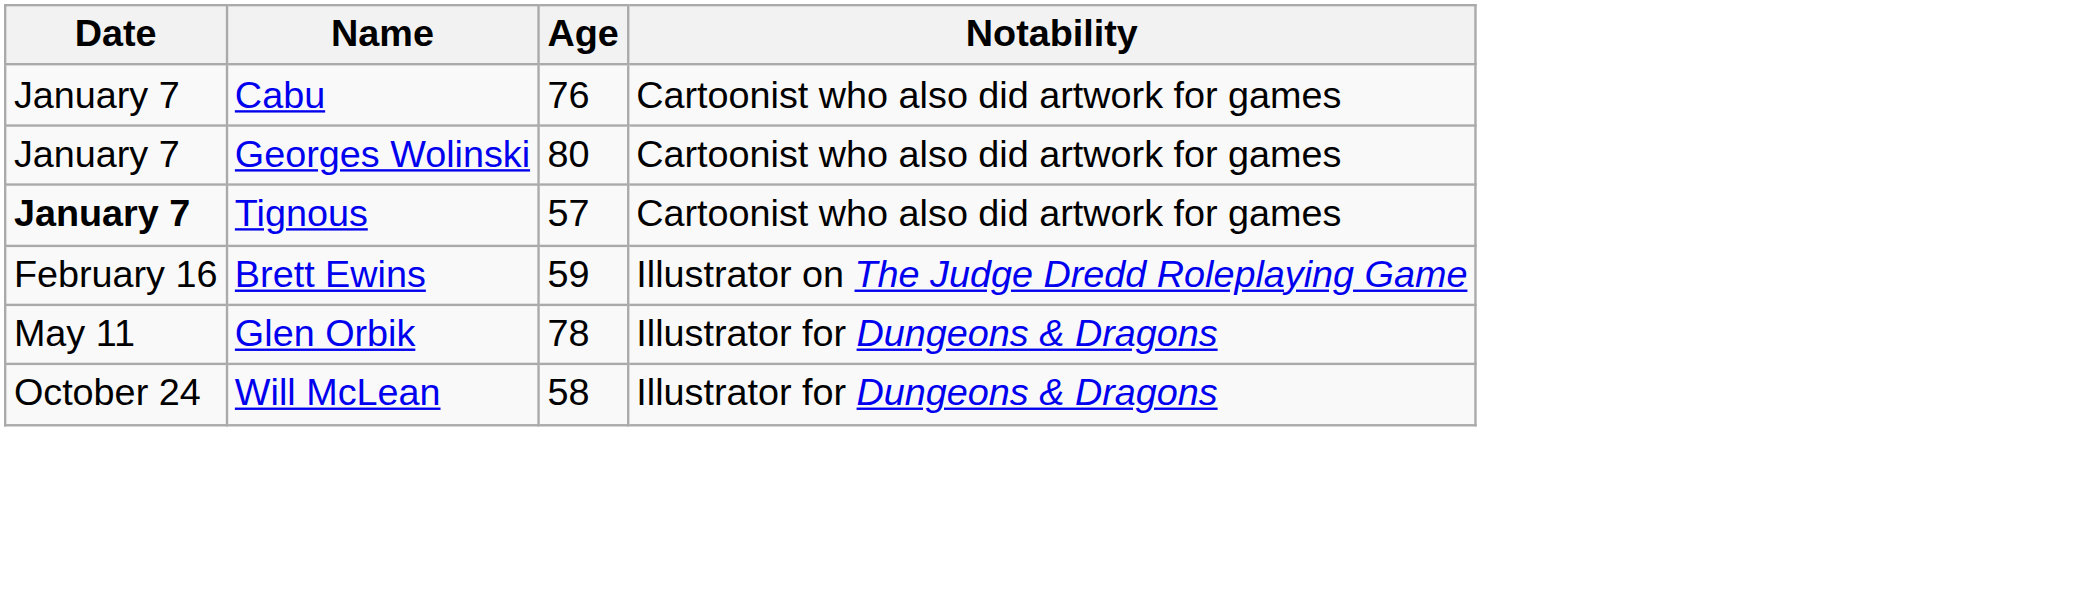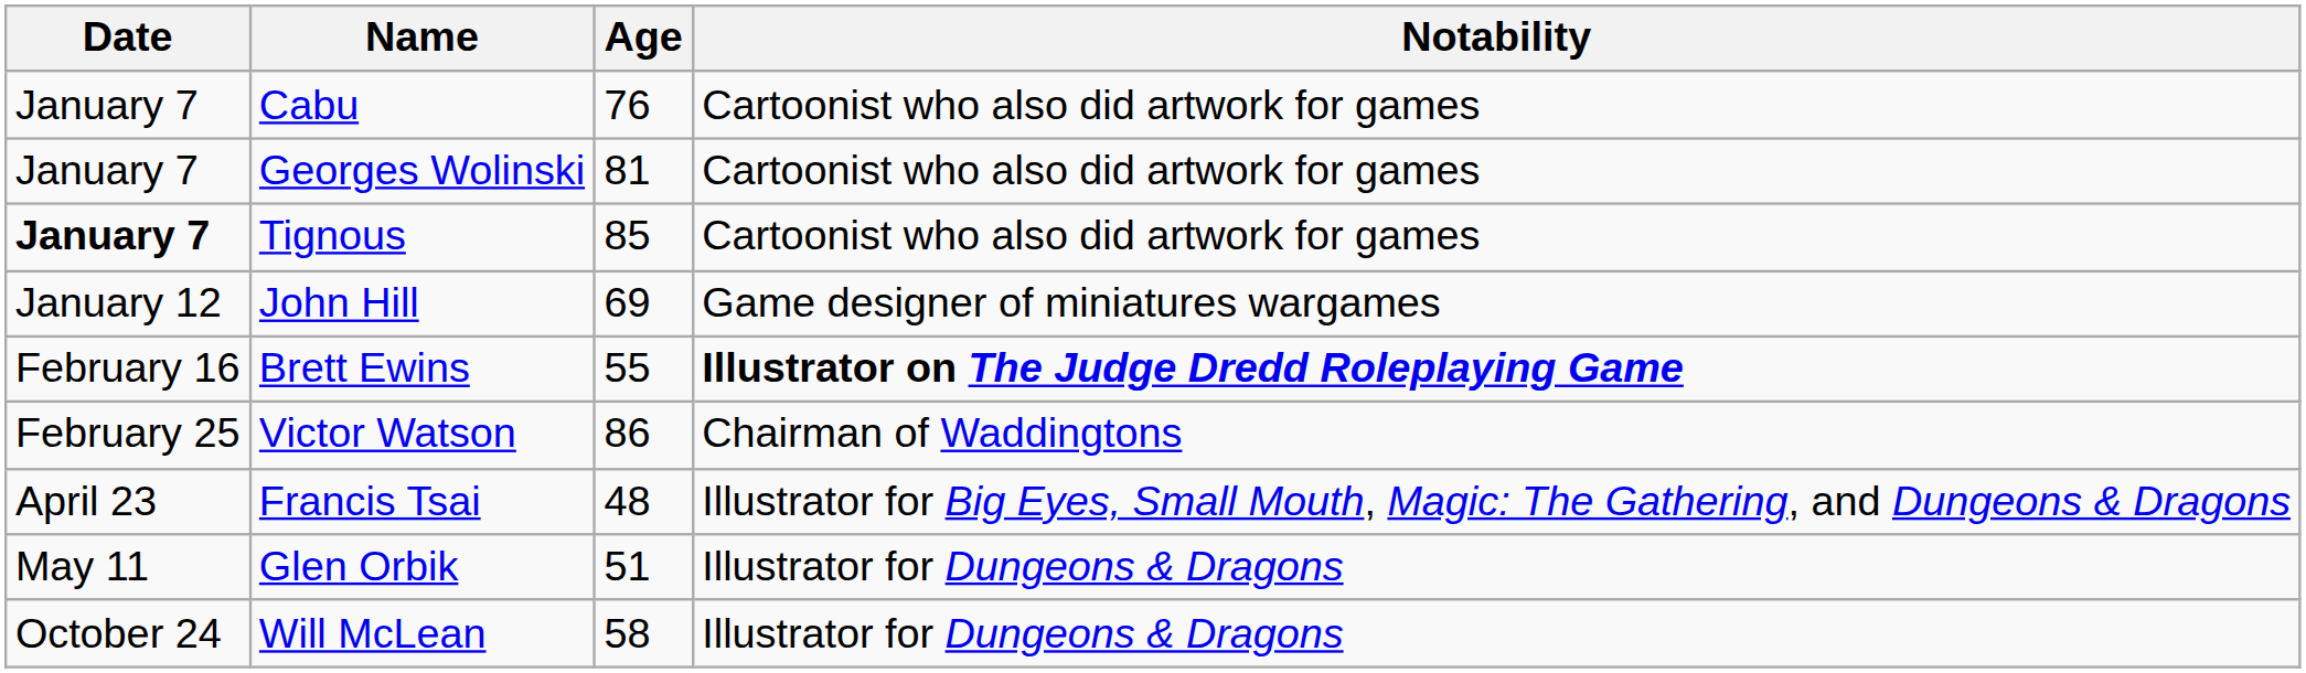 <table class="wikitable">
 <tr>
 <th>Date</th>
 <th>Name</th>
 <th>Age</th>
 <th>Notability</th>
 </tr>
 <tr>
 <td>January 7</td>
 <td><a href='#'>Cabu</a></td>
 <td>76</td>
 <td>Cartoonist who also did artwork for games</td>
 </tr>
 <tr>
 <td>January 7</td>
 <td><a href='#'>Georges Wolinski</a></td>
-<td>80</td>
+<td>81</td>
 <td>Cartoonist who also did artwork for games</td>
 </tr>
 <tr>
 <td><strong>January 7</strong></td>
 <td><a href='#'>Tignous</a></td>
-<td>57</td>
+<td>85</td>
 <td>Cartoonist who also did artwork for games</td>
+</tr>
+<tr>
+<td>January 12</td>
+<td><a href='#'>John Hill</a></td>
+<td>69</td>
+<td>Game designer of miniatures wargames</td>
 </tr>
 <tr>
 <td>February 16</td>
 <td><a href='#'>Brett Ewins</a></td>
-<td>59</td>
-<td>Illustrator on <em><a href='#'>The Judge Dredd Roleplaying Game</a></em></td>
+<td>55</td>
+<td><strong>Illustrator on <em><a href='#'>The Judge Dredd Roleplaying Game</a></em></strong></td>
+</tr>
+<tr>
+<td>February 25</td>
+<td><a href='#'>Victor Watson</a></td>
+<td>86</td>
+<td>Chairman of <a href='#'>Waddingtons</a></td>
+</tr>
+<tr>
+<td>April 23</td>
+<td><a href='#'>Francis Tsai</a></td>
+<td>48</td>
+<td>Illustrator for <em><a href='#'>Big Eyes, Small Mouth</a></em>, <em><a href='#'>Magic: The Gathering</a></em>, and <em><a href='#'>Dungeons & Dragons</a></em></td>
 </tr>
 <tr>
 <td>May 11</td>
 <td><a href='#'>Glen Orbik</a></td>
-<td>78</td>
+<td>51</td>
 <td>Illustrator for <em><a href='#'>Dungeons & Dragons</a></em></td>
 </tr>
 <tr>
 <td>October 24</td>
 <td><a href='#'>Will McLean</a></td>
 <td>58</td>
 <td>Illustrator for <em><a href='#'>Dungeons & Dragons</a></em></td>
 </tr>
 </table>
